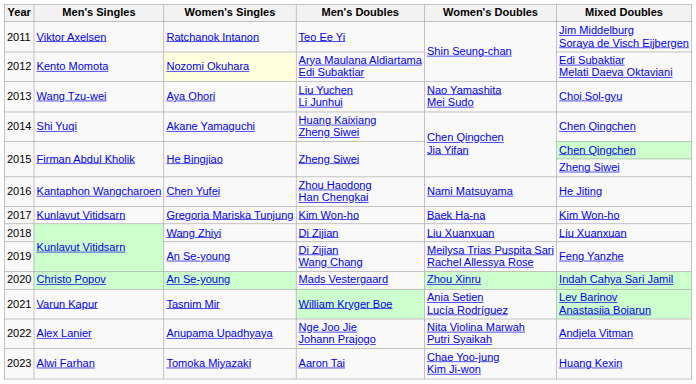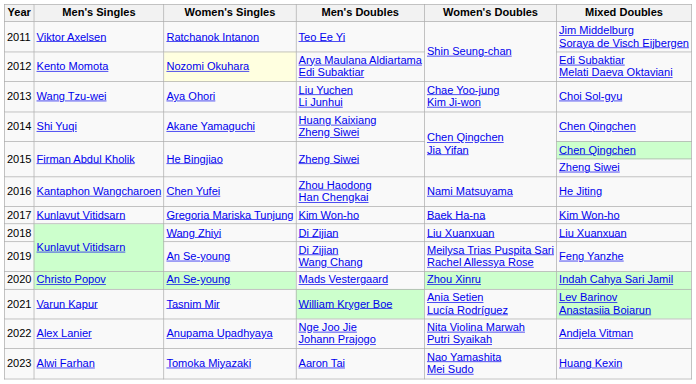 <table class="wikitable">
 <tr>
 <th>Year</th>
 <th>Men's Singles</th>
 <th>Women's Singles</th>
 <th>Men's Doubles</th>
 <th>Women's Doubles</th>
 <th>Mixed Doubles</th>
 </tr>
 <tr>
 <td>2011</td>
 <td> <a href='#'>Viktor Axelsen</a></td>
 <td> <a href='#'>Ratchanok Intanon</a></td>
 <td> <a href='#'>Teo Ee Yi</a></td>
 <td rowspan=2> <a href='#'>Shin Seung-chan</a></td>
 <td> <a href='#'>Jim Middelburg</a><br> <a href='#'>Soraya de Visch Eijbergen</a></td>
 </tr>
 <tr>
 <td>2012</td>
 <td> <a href='#'>Kento Momota</a></td>
 <td style="background: lightyellow;"> <a href='#'>Nozomi Okuhara</a></td>
 <td> <a href='#'>Arya Maulana Aldiartama</a><br> <a href='#'>Edi Subaktiar</a></td>
 <td> <a href='#'>Edi Subaktiar</a><br> <a href='#'>Melati Daeva Oktaviani</a></td>
 </tr>
 <tr>
 <td>2013</td>
 <td> <a href='#'>Wang Tzu-wei</a></td>
 <td> <a href='#'>Aya Ohori</a></td>
 <td> <a href='#'>Liu Yuchen</a><br> <a href='#'>Li Junhui</a></td>
-<td> <a href='#'>Nao Yamashita</a><br> <a href='#'>Mei Sudo</a></td>
+<td> <a href='#'>Chae Yoo-jung</a><br> <a href='#'>Kim Ji-won</a></td>
 <td> <a href='#'>Choi Sol-gyu</a></td>
 </tr>
 <tr>
 <td>2014</td>
 <td> <a href='#'>Shi Yuqi</a></td>
 <td> <a href='#'>Akane Yamaguchi</a></td>
 <td> <a href='#'>Huang Kaixiang</a><br> <a href='#'>Zheng Siwei</a></td>
 <td rowspan=3> <a href='#'>Chen Qingchen</a><br> <a href='#'>Jia Yifan</a></td>
 <td> <a href='#'>Chen Qingchen</a></td>
 </tr>
 <tr>
 <td rowspan=2>2015</td>
 <td rowspan=2> <a href='#'>Firman Abdul Kholik</a></td>
 <td rowspan=2> <a href='#'>He Bingjiao</a></td>
 <td rowspan=2> <a href='#'>Zheng Siwei</a></td>
 <td bgcolor=ccffcc> <a href='#'>Chen Qingchen</a></td>
 </tr>
 <tr>
 <td> <a href='#'>Zheng Siwei</a></td>
 </tr>
 <tr>
 <td>2016</td>
 <td> <a href='#'>Kantaphon Wangcharoen</a></td>
 <td> <a href='#'>Chen Yufei</a></td>
 <td> <a href='#'>Zhou Haodong</a> <br> <a href='#'>Han Chengkai</a></td>
 <td> <a href='#'>Nami Matsuyama</a></td>
 <td> <a href='#'>He Jiting</a></td>
 </tr>
 <tr>
 <td>2017</td>
 <td> <a href='#'>Kunlavut Vitidsarn</a></td>
 <td> <a href='#'>Gregoria Mariska Tunjung</a></td>
 <td> <a href='#'>Kim Won-ho</a></td>
 <td> <a href='#'>Baek Ha-na</a></td>
 <td> <a href='#'>Kim Won-ho</a></td>
 </tr>
 <tr>
 <td>2018</td>
 <td rowspan=2 bgcolor=ccffcc> <a href='#'>Kunlavut Vitidsarn</a></td>
 <td> <a href='#'>Wang Zhiyi</a></td>
 <td> <a href='#'>Di Zijian</a></td>
 <td> <a href='#'>Liu Xuanxuan</a></td>
 <td> <a href='#'>Liu Xuanxuan</a></td>
 </tr>
 <tr>
 <td>2019</td>
 <td> <a href='#'>An Se-young</a></td>
 <td> <a href='#'>Di Zijian</a><br> <a href='#'>Wang Chang</a></td>
 <td> <a href='#'>Meilysa Trias Puspita Sari</a><br> <a href='#'>Rachel Allessya Rose</a></td>
 <td> <a href='#'>Feng Yanzhe</a></td>
 </tr>
 <tr>
 <td>2020</td>
 <td bgcolor=ccffcc> <a href='#'>Christo Popov</a></td>
 <td bgcolor=ccffcc> <a href='#'>An Se-young</a></td>
 <td> <a href='#'>Mads Vestergaard</a></td>
 <td bgcolor=ccffcc> <a href='#'>Zhou Xinru</a></td>
 <td bgcolor=ccffcc> <a href='#'>Indah Cahya Sari Jamil</a></td>
 </tr>
 <tr>
 <td>2021</td>
 <td> <a href='#'>Varun Kapur</a></td>
 <td> <a href='#'>Tasnim Mir</a></td>
 <td bgcolor=ccffcc> <a href='#'>William Kryger Boe</a></td>
 <td> <a href='#'>Ania Setien</a><br> <a href='#'>Lucía Rodríguez</a></td>
 <td bgcolor=ccffcc> <a href='#'>Lev Barinov</a><br> <a href='#'>Anastasiia Boiarun</a></td>
 </tr>
 <tr>
 <td>2022</td>
 <td> <a href='#'>Alex Lanier</a></td>
 <td> <a href='#'>Anupama Upadhyaya</a></td>
 <td> <a href='#'>Nge Joo Jie</a><br> <a href='#'>Johann Prajogo</a></td>
 <td> <a href='#'>Nita Violina Marwah</a><br> <a href='#'>Putri Syaikah</a></td>
 <td> <a href='#'>Andjela Vitman</a></td>
 </tr>
 <tr>
 <td>2023</td>
 <td> <a href='#'>Alwi Farhan</a></td>
 <td> <a href='#'>Tomoka Miyazaki</a></td>
 <td> <a href='#'>Aaron Tai</a></td>
-<td> <a href='#'>Chae Yoo-jung</a><br> <a href='#'>Kim Ji-won</a></td>
+<td> <a href='#'>Nao Yamashita</a><br> <a href='#'>Mei Sudo</a></td>
 <td> <a href='#'>Huang Kexin</a></td>
 </tr>
 </table>
